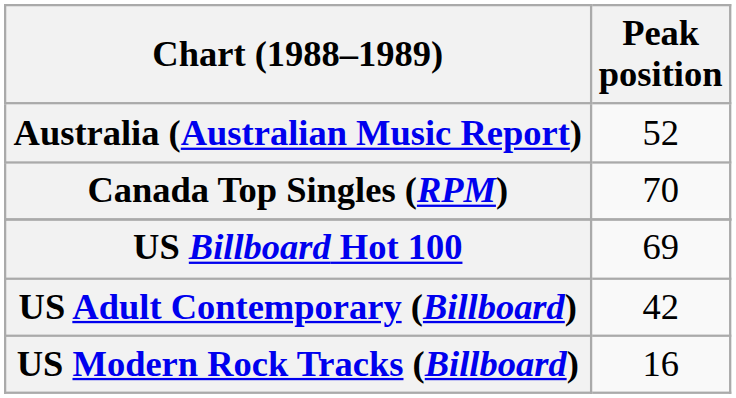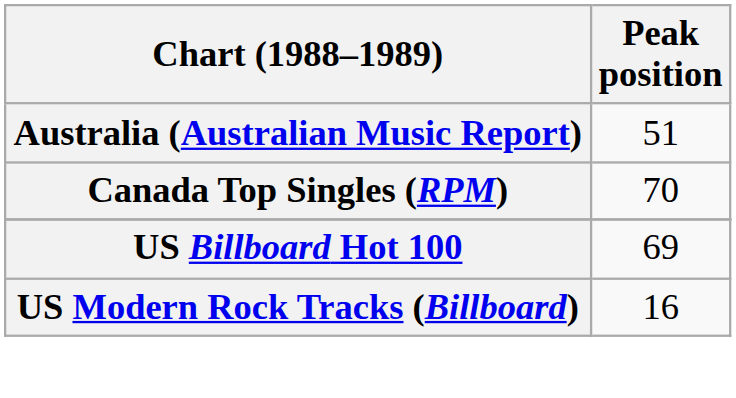 <table class="wikitable sortable plainrowheaders" style="text-align:center">
 <tr>
 <th>Chart (1988–1989)</th>
 <th>Peak<br>position</th>
 </tr>
 <tr>
 <th scope="row">Australia (<a href='#'>Australian Music Report</a>)</th>
-<td>52</td>
+<td>51</td>
 </tr>
 <tr>
 <th scope="row">Canada Top Singles (<em><a href='#'>RPM</a></em>)</th>
 <td>70</td>
 </tr>
 <tr>
 </tr>
 <tr>
 <th scope="row">US <a href='#'><em>Billboard</em> Hot 100</a></th>
 <td>69</td>
 </tr>
 <tr>
-<th scope="row">US <a href='#'>Adult Contemporary</a> (<em><a href='#'>Billboard</a></em>)</th>
-<td>42</td>
-</tr>
-<tr>
 <th scope="row">US <a href='#'>Modern Rock Tracks</a> (<em><a href='#'>Billboard</a></em>)</th>
 <td>16</td>
 </tr>
 </table>
